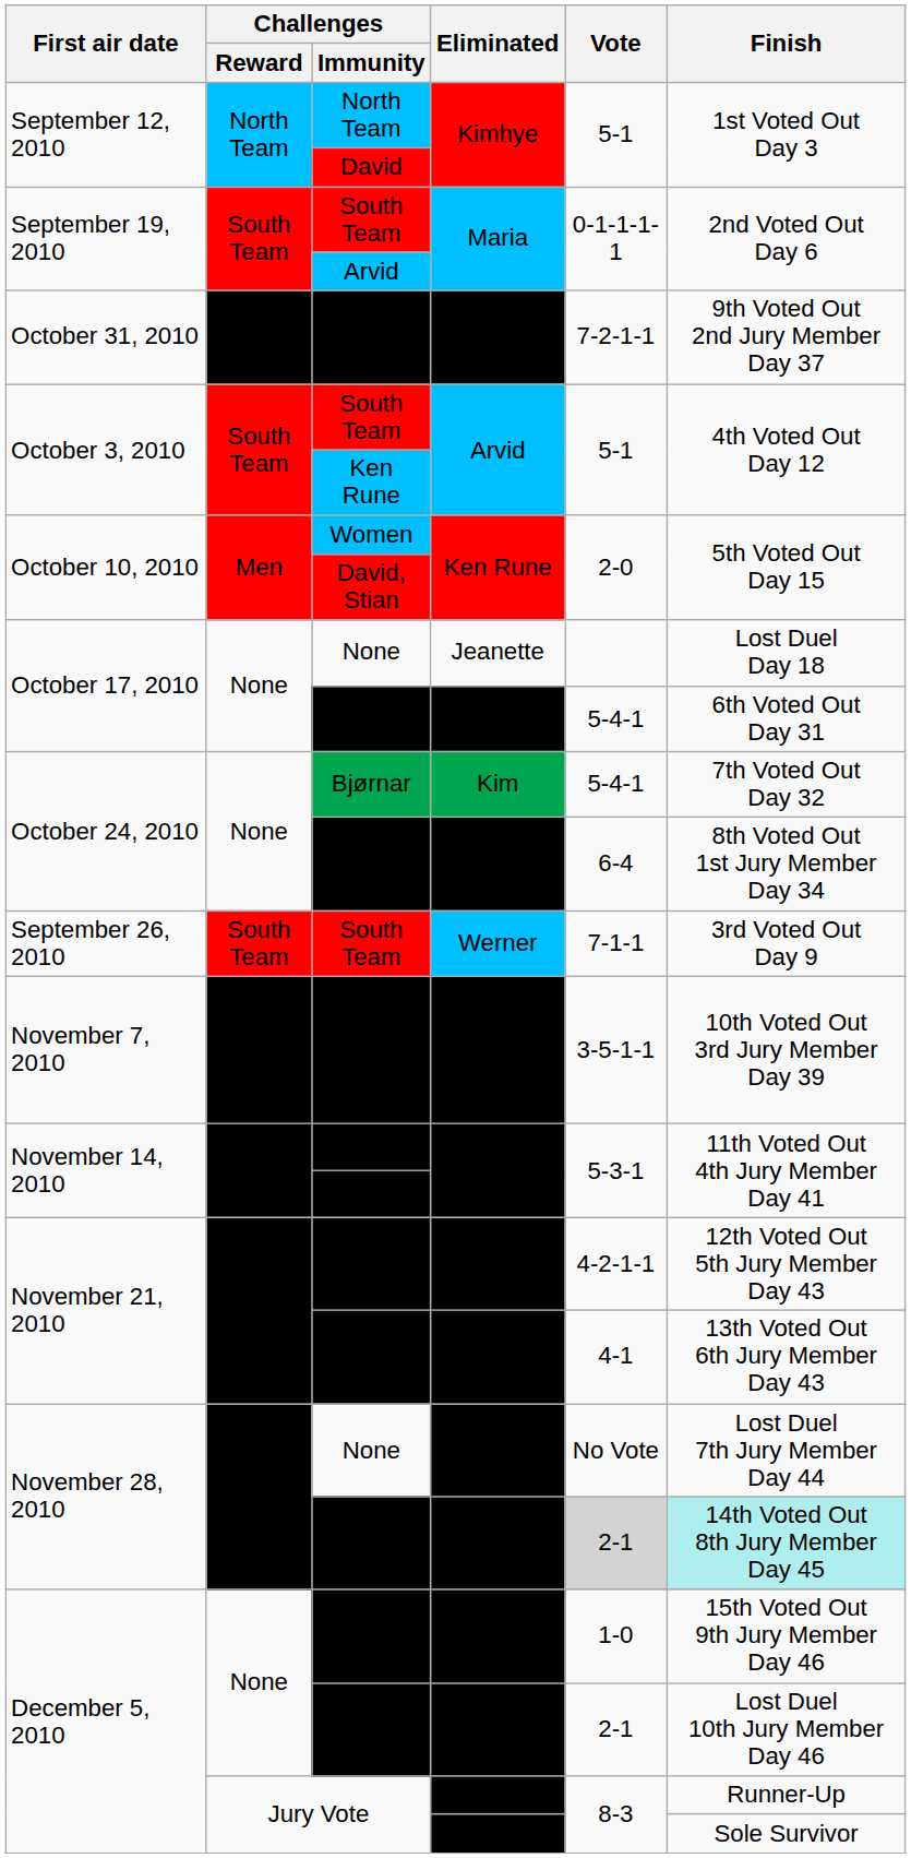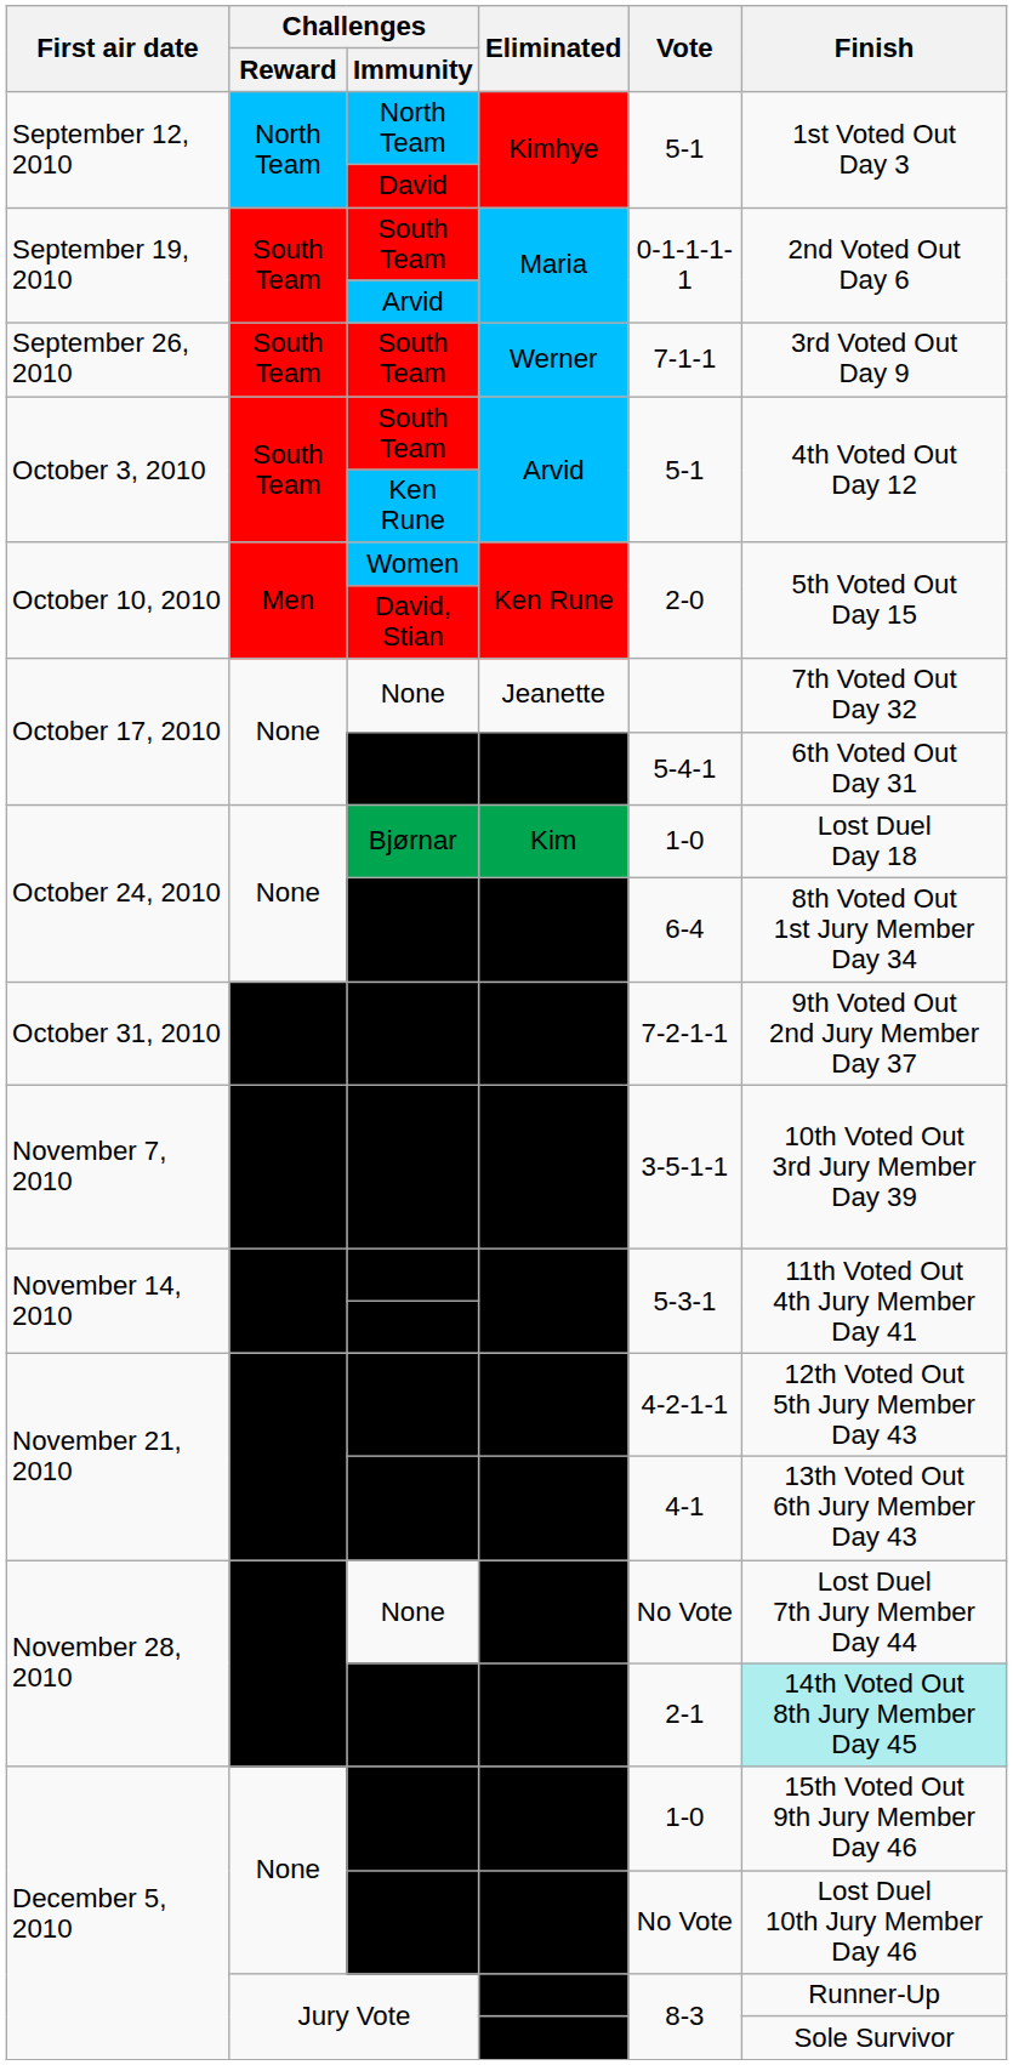 <table class="wikitable" style="margin:auto; text-align:center">
 <tr>
 <th rowspan=2 width="125">First air date</th>
 <th colspan=2>Challenges</th>
 <th rowspan=2 width="60">Eliminated</th>
 <th rowspan=2 width="60">Vote</th>
 <th rowspan=2 width="150">Finish</th>
 </tr>
 <tr>
 <th width="60" align="center">Reward</th>
 <th width="60" align="center">Immunity</th>
 </tr>
 <tr>
 <td align="left" rowspan=2>September 12, 2010</td>
 <td bgcolor="#00BFFF" align=center rowspan=2>North Team</td>
 <td bgcolor="#00BFFF" align=center rowspan=1>North Team</td>
 <td rowspan=2 align="center" bgcolor="red">Kimhye</td>
 <td rowspan=2>5-1</td>
 <td rowspan=2>1st Voted Out<br>Day 3</td>
 </tr>
 <tr>
 <td rowspan=1 align="center" bgcolor="red">David</td>
 </tr>
 <tr>
 <td align="left" rowspan=2>September 19, 2010</td>
 <td bgcolor="red" align=center rowspan=2>South Team</td>
 <td bgcolor="red" align=center rowspan=1>South Team</td>
 <td rowspan=2 align="center" bgcolor="#00BFFF">Maria</td>
 <td rowspan=2>0-1-1-1-1</td>
 <td rowspan=2>2nd Voted Out<br>Day 6</td>
 </tr>
 <tr>
 <td bgcolor="#00BFFF" align=center rowspan=1>Arvid</td>
 </tr>
 <tr>
-<td align="left" rowspan=1>October 31, 2010</td>
-<td rowspan=1 align=center bgcolor="black"><span>Stian,<br>[David,<br>Tone]</span></td>
-<td rowspan=1 align=center bgcolor="black"><span>Stian</span></td>
-<td rowspan=1 align=center bgcolor="black"><span>Cecilie</span></td>
-<td rowspan=1>7-2-1-1</td>
-<td rowspan=1>9th Voted Out<br>2nd Jury Member<br>Day 37</td>
+<td align="left" rowspan=1>September 26, 2010</td>
+<td bgcolor="red" align=center rowspan=1>South Team</td>
+<td bgcolor="red" align=center rowspan=1>South Team</td>
+<td rowspan=1 align="center" bgcolor="#00BFFF">Werner</td>
+<td rowspan=1>7-1-1</td>
+<td rowspan=1>3rd Voted Out<br>Day 9</td>
 </tr>
 <tr>
 <td align="left" rowspan=2>October 3, 2010</td>
 <td bgcolor="red" align=center rowspan=2>South Team</td>
 <td bgcolor="red" align=center rowspan=1>South Team</td>
 <td rowspan=2 align="center" bgcolor="#00BFFF">Arvid</td>
 <td rowspan=2>5-1</td>
 <td rowspan=2>4th Voted Out<br>Day 12</td>
 </tr>
 <tr>
 <td bgcolor="#00BFFF" align=center rowspan=1>Ken Rune</td>
 </tr>
 <tr>
 <td align="left" rowspan=2>October 10, 2010</td>
 <td bgcolor="red" align=center rowspan=2>Men</td>
 <td bgcolor="#00BFFF" align=center rowspan=1>Women</td>
 <td rowspan=2 align="center" bgcolor="red">Ken Rune</td>
 <td rowspan=2>2-0</td>
 <td rowspan=2>5th Voted Out<br>Day 15</td>
 </tr>
 <tr>
 <td bgcolor="red" align=center rowspan=1>David, Stian</td>
 </tr>
 <tr>
 <td align="left" rowspan=2>October 17, 2010</td>
 <td rowspan=2>None</td>
 <td rowspan=1>None</td>
 <td rowspan=1 align="center">Jeanette</td>
 <td rowspan=1></td>
-<td rowspan=1>Lost Duel<br>Day 18</td>
+<td rowspan=1>7th Voted Out<br>Day 32</td>
 </tr>
 <tr>
 <td rowspan=1 align=center bgcolor="black"><span>Alita</span></td>
 <td rowspan=1 align=center bgcolor="black"><span></span></td>
 <td rowspan=1>5-4-1</td>
 <td rowspan=1>6th Voted Out<br>Day 31</td>
 </tr>
 <tr>
 <td align="left" rowspan=2>October 24, 2010</td>
 <td rowspan=2>None</td>
 <td rowspan=1 align="center" bgcolor="#00A550">Bjørnar</td>
 <td rowspan=1 align="center" bgcolor="#00A550">Kim</td>
-<td rowspan=1>5-4-1</td>
-<td rowspan=1>7th Voted Out<br>Day 32</td>
+<td rowspan=1>1-0</td>
+<td rowspan=1>Lost Duel<br>Day 18</td>
 </tr>
 <tr>
 <td rowspan=1 align=center bgcolor="black"><span>David</span></td>
 <td rowspan=1 align=center bgcolor="black"><span></span></td>
 <td rowspan=1>6-4</td>
 <td rowspan=1>8th Voted Out<br>1st Jury Member<br>Day 34</td>
 </tr>
 <tr>
-<td align="left" rowspan=1>September 26, 2010</td>
-<td bgcolor="red" align=center rowspan=1>South Team</td>
-<td bgcolor="red" align=center rowspan=1>South Team</td>
-<td rowspan=1 align="center" bgcolor="#00BFFF">Werner</td>
-<td rowspan=1>7-1-1</td>
-<td rowspan=1>3rd Voted Out<br>Day 9</td>
+<td align="left" rowspan=1>October 31, 2010</td>
+<td rowspan=1 align=center bgcolor="black"><span>Stian,<br>[David,<br>Tone]</span></td>
+<td rowspan=1 align=center bgcolor="black"><span>Stian</span></td>
+<td rowspan=1 align=center bgcolor="black"><span>Cecilie</span></td>
+<td rowspan=1>7-2-1-1</td>
+<td rowspan=1>9th Voted Out<br>2nd Jury Member<br>Day 37</td>
 </tr>
 <tr>
 <td align="left" rowspan=1>November 7, 2010</td>
 <td rowspan=1 align=center bgcolor="black"><span>Bjørnar, David,<br>[<br><br>]</span></td>
 <td rowspan=1 align=center bgcolor="black"><span><br><br>Tone</span></td>
 <td rowspan=1 align=center bgcolor="black"><span>Bjørnar</span></td>
 <td rowspan=1>3-5-1-1</td>
 <td rowspan=1>10th Voted Out<br>3rd Jury Member<br>Day 39</td>
 </tr>
 <tr>
 <td align="left" rowspan=2>November 14, 2010</td>
 <td rowspan=2 align=center bgcolor="black"><span><br><br></span></td>
 <td rowspan=1 align=center bgcolor="black"><span>Dan</span></td>
 <td rowspan=2 align=center bgcolor="black"><span>Lisbeth</span></td>
 <td rowspan=2>5-3-1</td>
 <td rowspan=2>11th Voted Out<br>4th Jury Member<br>Day 41</td>
 </tr>
 <tr>
 <td rowspan=1 align=center bgcolor="black"><span>Synnøve</span></td>
 </tr>
 <tr>
 <td align="left" rowspan=2>November 21, 2010</td>
 <td rowspan=2 align=center bgcolor="black"><span><br></span></td>
 <td rowspan=1 align=center bgcolor="black"><span>Synnøve</span></td>
 <td rowspan=1 align=center bgcolor="black"><span>Dan</span></td>
 <td rowspan=1>4-2-1-1</td>
 <td rowspan=1>12th Voted Out<br>5th Jury Member<br>Day 43</td>
 </tr>
 <tr>
 <td rowspan=1 align=center bgcolor="black"><span>Alita</span></td>
 <td rowspan=1 align=center bgcolor="black"><span>David</span></td>
 <td rowspan=1>4-1</td>
 <td rowspan=1>13th Voted Out<br>6th Jury Member<br>Day 43</td>
 </tr>
 <tr>
 <td align="left" rowspan=2>November 28, 2010</td>
 <td rowspan=2 align=center bgcolor="black"><span>Atle,<br>[Kristine]</span></td>
 <td>None</td>
 <td rowspan=1 align=center bgcolor="black"><span>Synnøve</span></td>
 <td rowspan=1>No Vote</td>
 <td rowspan=1>Lost Duel<br>7th Jury Member<br>Day 44</td>
 </tr>
 <tr>
 <td rowspan=1 align=center bgcolor="black"><span>Tone</span></td>
 <td rowspan=1 align=center bgcolor="black"><span>Kristine</span></td>
-<td rowspan=1 style="background: lightgrey;">2-1</td>
+<td rowspan=1>2-1</td>
 <td rowspan=1 style="background: paleturquoise;">14th Voted Out<br>8th Jury Member<br>Day 45</td>
 </tr>
 <tr>
 <td align="left" rowspan=4>December 5, 2010</td>
 <td rowspan=2>None</td>
 <td rowspan=1 align=center bgcolor="black"><span>Alita</span></td>
 <td rowspan=1 align=center bgcolor="black"><span>Tone</span></td>
 <td rowspan=1>1-0</td>
 <td rowspan=1>15th Voted Out<br>9th Jury Member<br>Day 46</td>
 </tr>
 <tr>
 <td rowspan=1 align=center bgcolor="black"><span>Stian</span></td>
 <td rowspan=1 align=center bgcolor="black"><span>Atle</span></td>
-<td rowspan=1>2-1</td>
+<td rowspan=1>No Vote</td>
 <td rowspan=1>Lost Duel<br>10th Jury Member<br>Day 46</td>
 </tr>
 <tr>
 <td colspan=2 rowspan=2>Jury Vote</td>
 <td rowspan=1 align=center bgcolor="black"><span>Stian</span></td>
 <td rowspan=2>8-3</td>
 <td>Runner-Up</td>
 </tr>
 <tr>
 <td rowspan=1 align=center bgcolor="black"><span>Alita</span></td>
 <td>Sole Survivor</td>
 </tr>
 <tr>
 </tr>
 </table>
